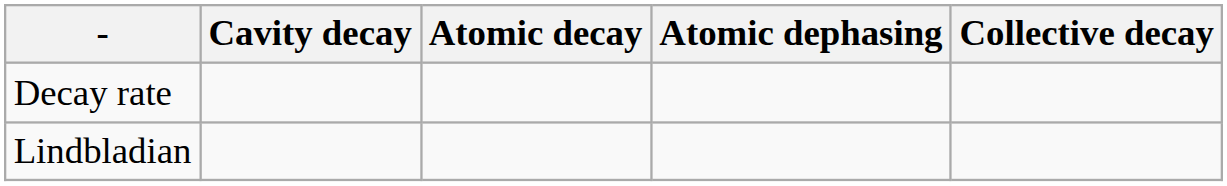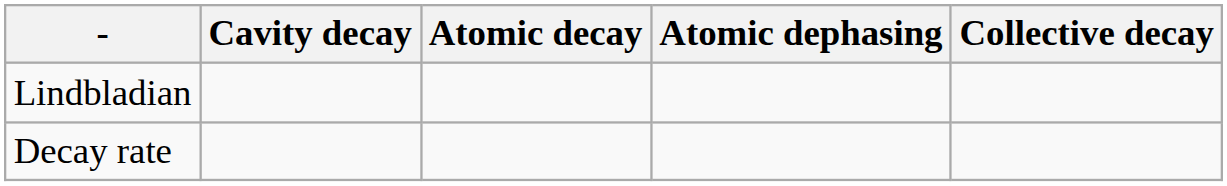 <table class="wikitable">
 <tr>
 <th>-</th>
 <th>Cavity decay</th>
 <th>Atomic decay</th>
 <th>Atomic dephasing</th>
 <th>Collective decay</th>
 </tr>
 <tr>
+<td>Lindbladian</td>
+<td></td>
+<td></td>
+<td></td>
+<td></td>
+</tr>
+<tr>
 <td>Decay rate</td>
 <td></td>
 <td></td>
 <td></td>
 <td></td>
 </tr>
-<tr>
-<td>Lindbladian</td>
-<td></td>
-<td></td>
-<td></td>
-<td></td>
-</tr>
 </table>
